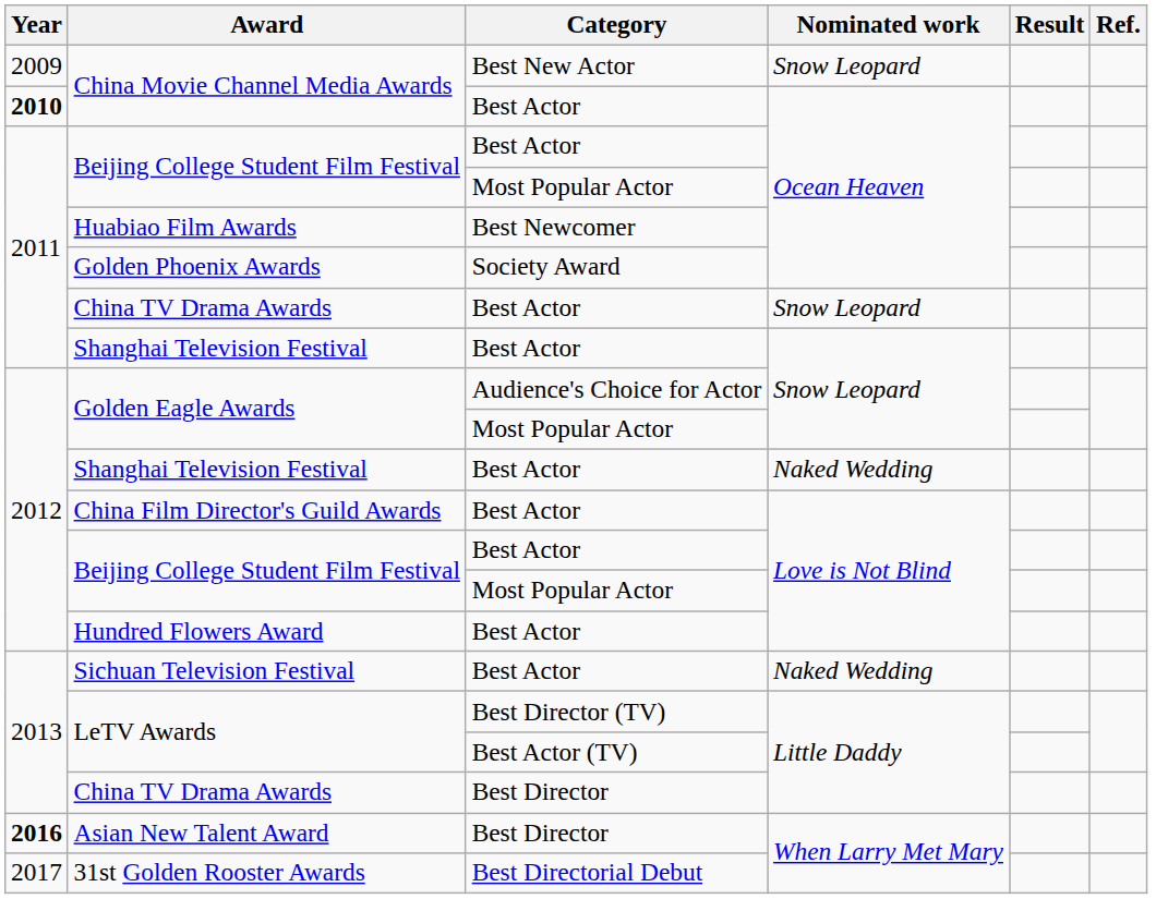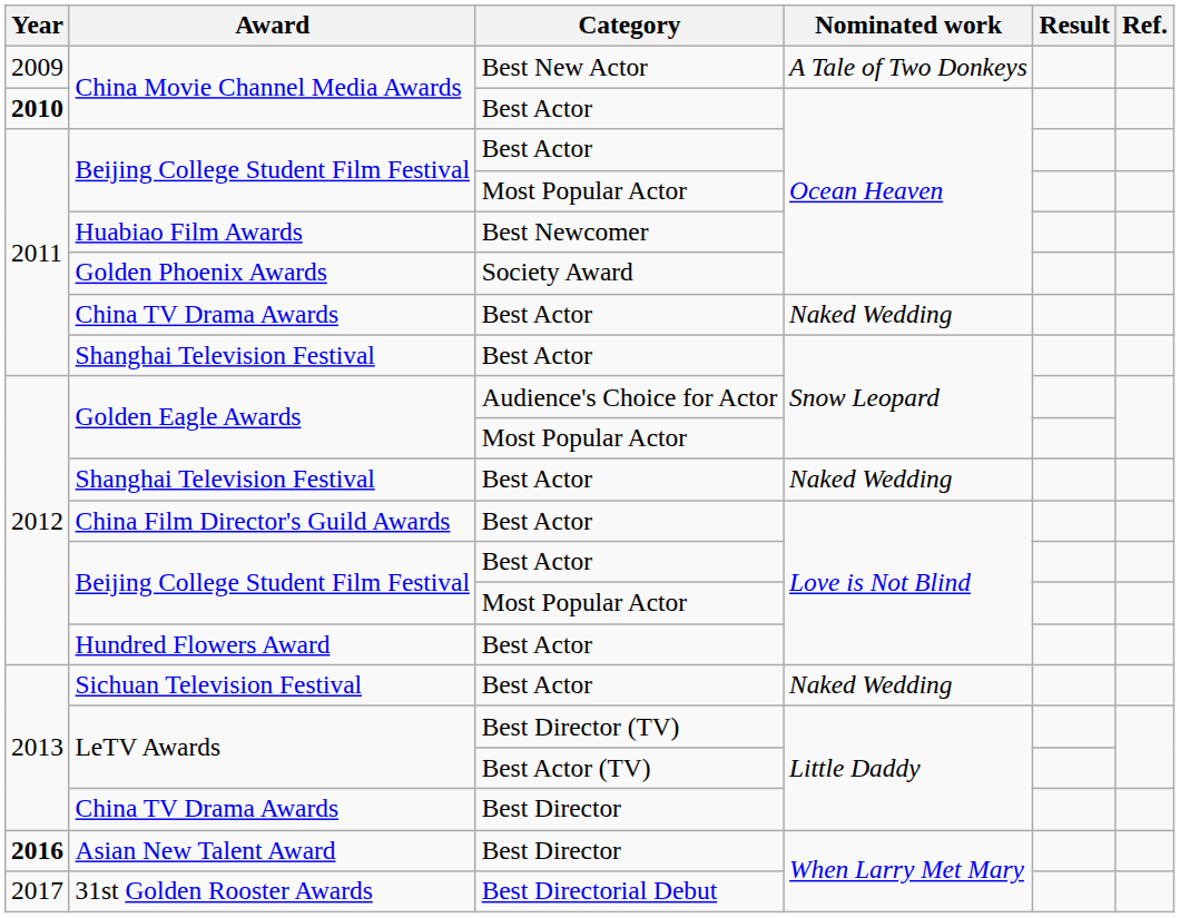 <table class="wikitable">
 <tr>
 <th>Year</th>
 <th>Award</th>
 <th>Category</th>
 <th>Nominated work</th>
 <th>Result</th>
 <th>Ref.</th>
 </tr>
 <tr>
 <td>2009</td>
 <td rowspan=2><a href='#'>China Movie Channel Media Awards</a></td>
 <td>Best New Actor</td>
-<td><em>Snow Leopard</em></td>
+<td><em>A Tale of Two Donkeys</em></td>
 <td></td>
 <td></td>
 </tr>
 <tr>
 <td><strong>2010</strong></td>
 <td>Best Actor</td>
 <td rowspan=5><em><a href='#'>Ocean Heaven</a></em></td>
 <td></td>
 <td></td>
 </tr>
 <tr>
 <td rowspan=6>2011</td>
 <td rowspan=2><a href='#'>Beijing College Student Film Festival</a></td>
 <td>Best Actor</td>
 <td></td>
 <td></td>
 </tr>
 <tr>
 <td>Most Popular Actor</td>
 <td></td>
 <td></td>
 </tr>
 <tr>
 <td><a href='#'>Huabiao Film Awards</a></td>
 <td>Best Newcomer</td>
 <td></td>
 <td></td>
 </tr>
 <tr>
 <td><a href='#'>Golden Phoenix Awards</a></td>
 <td>Society Award</td>
 <td></td>
 <td></td>
 </tr>
 <tr>
 <td><a href='#'>China TV Drama Awards</a></td>
 <td>Best Actor</td>
-<td><em>Snow Leopard</em></td>
+<td><em>Naked Wedding</em></td>
 <td></td>
 <td></td>
 </tr>
 <tr>
 <td><a href='#'>Shanghai Television Festival</a></td>
 <td>Best Actor</td>
 <td rowspan=3><em>Snow Leopard</em></td>
 <td></td>
 <td></td>
 </tr>
 <tr>
 <td rowspan=7>2012</td>
 <td rowspan=2><a href='#'>Golden Eagle Awards</a></td>
 <td>Audience's Choice for Actor</td>
 <td></td>
 <td rowspan=2></td>
 </tr>
 <tr>
 <td>Most Popular Actor</td>
 <td></td>
 </tr>
 <tr>
 <td><a href='#'>Shanghai Television Festival</a></td>
 <td>Best Actor</td>
 <td><em>Naked Wedding</em></td>
 <td></td>
 <td></td>
 </tr>
 <tr>
 <td><a href='#'>China Film Director's Guild Awards</a></td>
 <td>Best Actor</td>
 <td rowspan=4><em><a href='#'>Love is Not Blind</a></em></td>
 <td></td>
 <td></td>
 </tr>
 <tr>
 <td rowspan=2><a href='#'>Beijing College Student Film Festival</a></td>
 <td>Best Actor</td>
 <td></td>
 <td></td>
 </tr>
 <tr>
 <td>Most Popular Actor</td>
 <td></td>
 <td></td>
 </tr>
 <tr>
 <td><a href='#'>Hundred Flowers Award</a></td>
 <td>Best Actor</td>
 <td></td>
 <td></td>
 </tr>
 <tr>
 <td rowspan=4>2013</td>
 <td><a href='#'>Sichuan Television Festival</a></td>
 <td>Best Actor</td>
 <td><em>Naked Wedding</em></td>
 <td></td>
 <td></td>
 </tr>
 <tr>
 <td rowspan=2>LeTV Awards</td>
 <td>Best Director (TV)</td>
 <td rowspan=3><em>Little Daddy</em></td>
 <td></td>
 <td rowspan=2></td>
 </tr>
 <tr>
 <td>Best Actor (TV)</td>
 <td></td>
 </tr>
 <tr>
 <td><a href='#'>China TV Drama Awards</a></td>
 <td>Best Director</td>
 <td></td>
 <td></td>
 </tr>
 <tr>
 <td><strong>2016</strong></td>
 <td><a href='#'>Asian New Talent Award</a></td>
 <td>Best Director</td>
 <td rowspan=2><em><a href='#'>When Larry Met Mary</a></em></td>
 <td></td>
 <td></td>
 </tr>
 <tr>
 <td rowspan=1>2017</td>
 <td>31st <a href='#'>Golden Rooster Awards</a></td>
 <td><a href='#'>Best Directorial Debut</a></td>
 <td></td>
 <td></td>
 </tr>
 </table>
